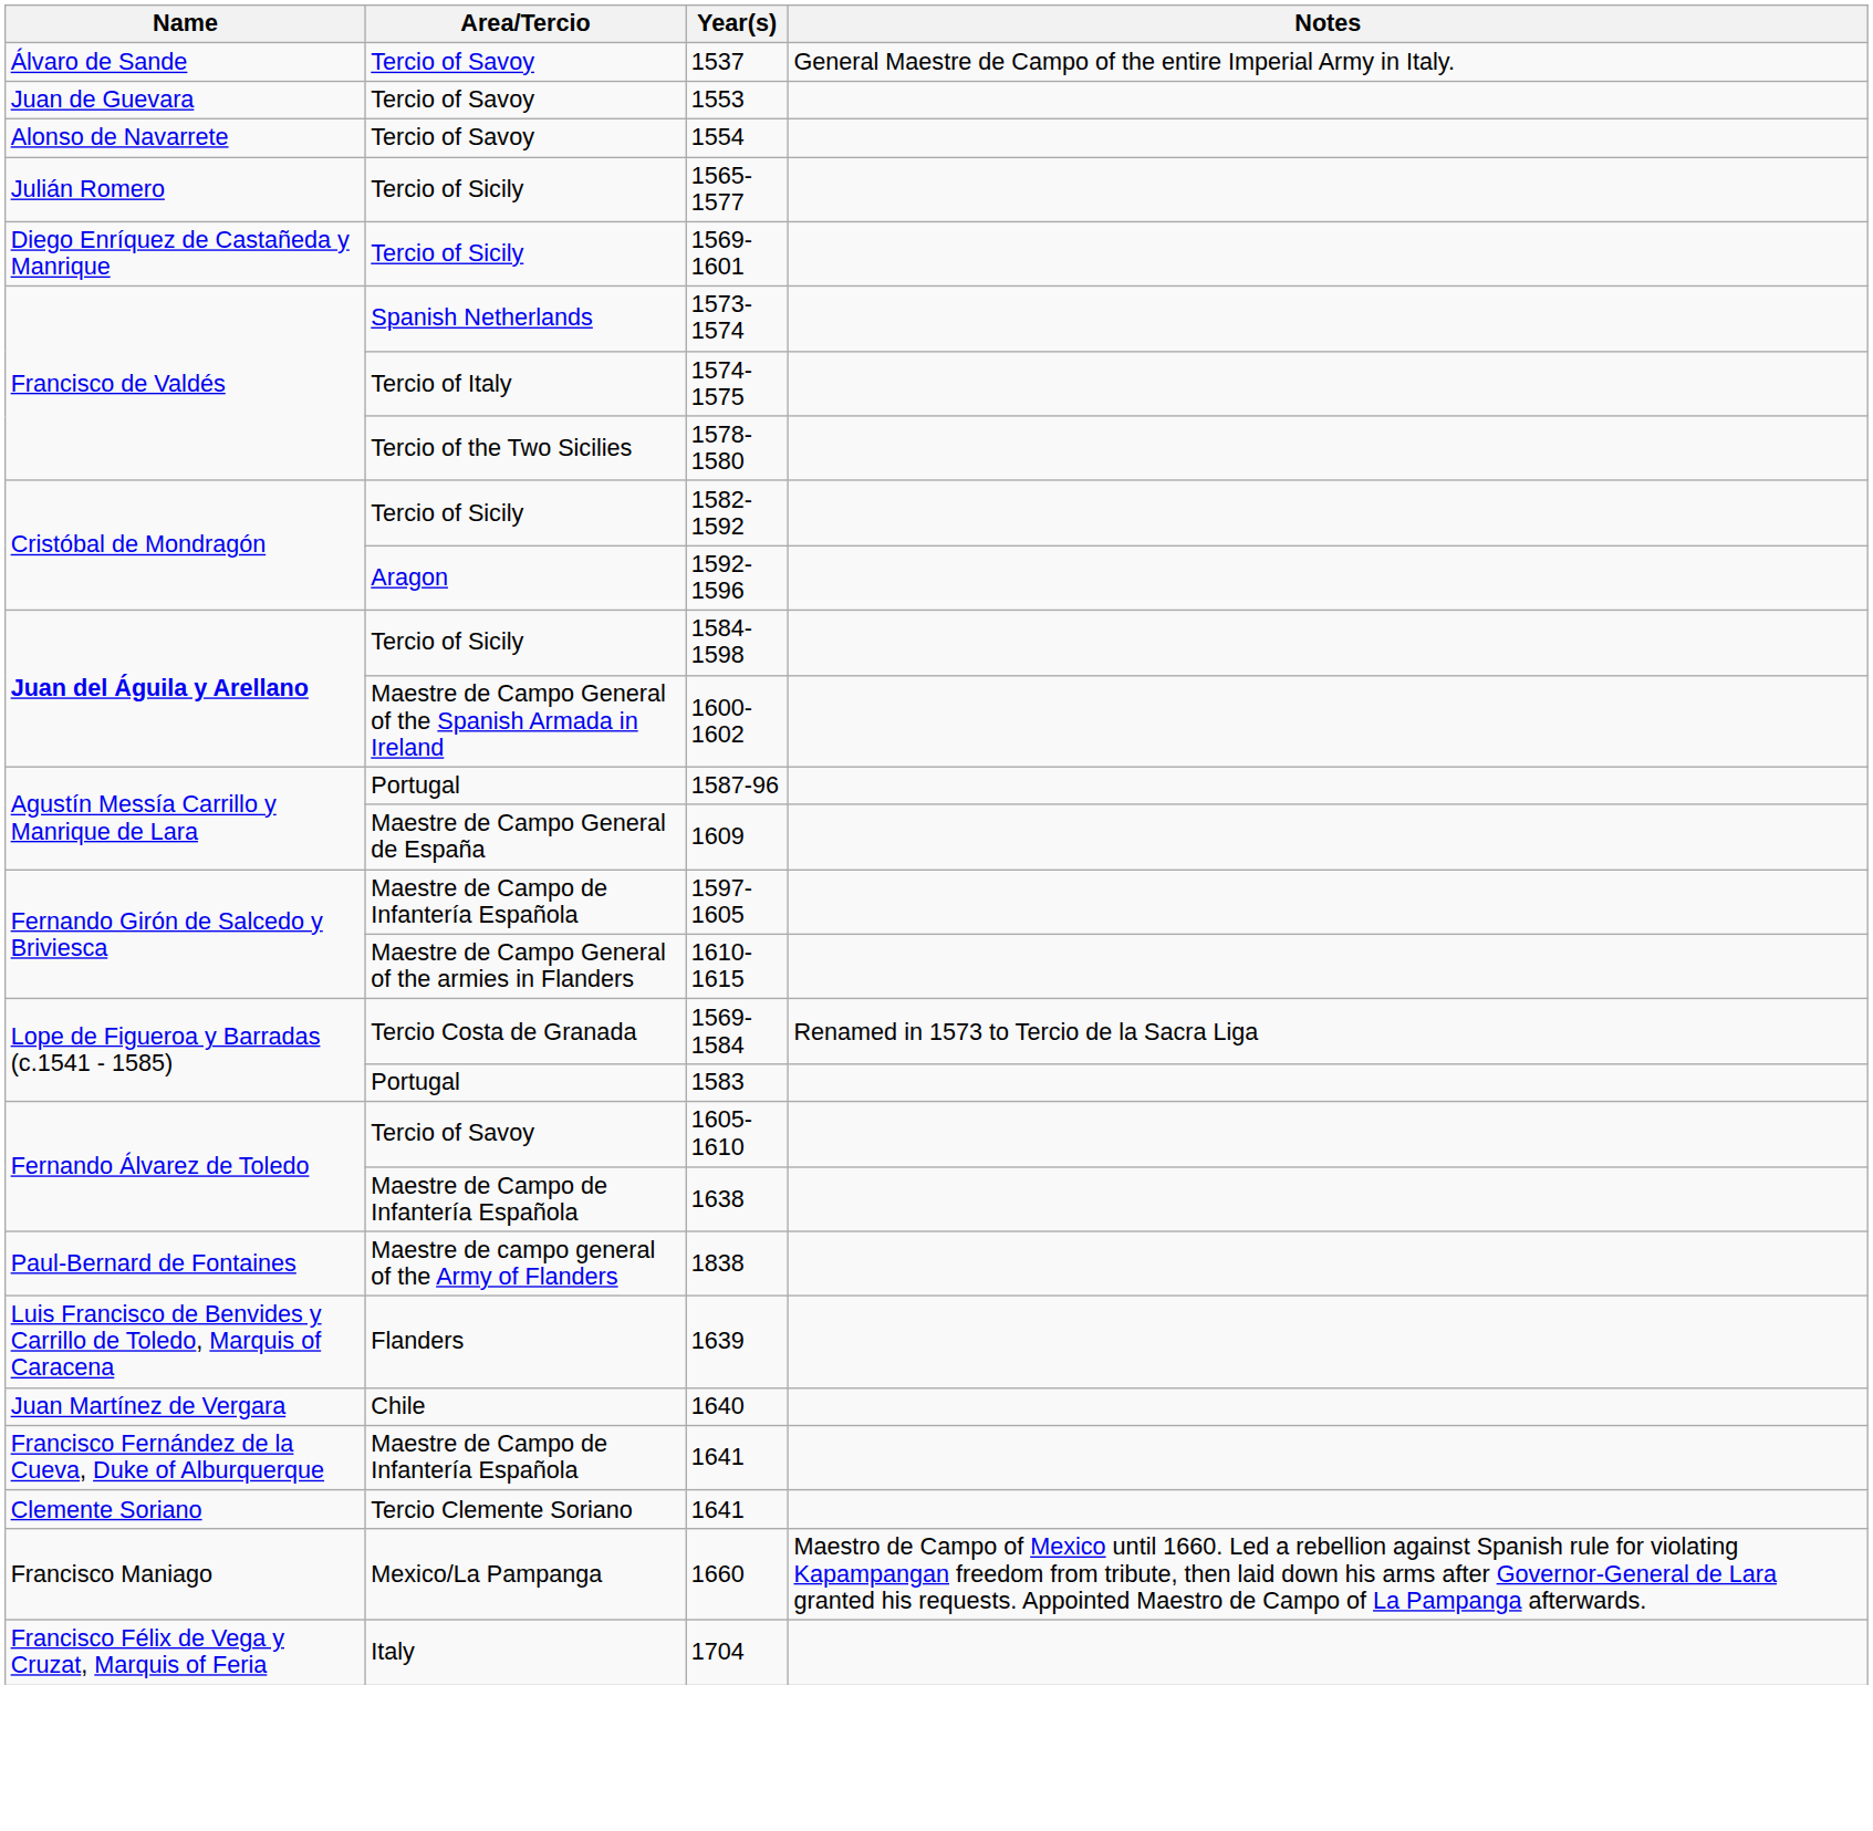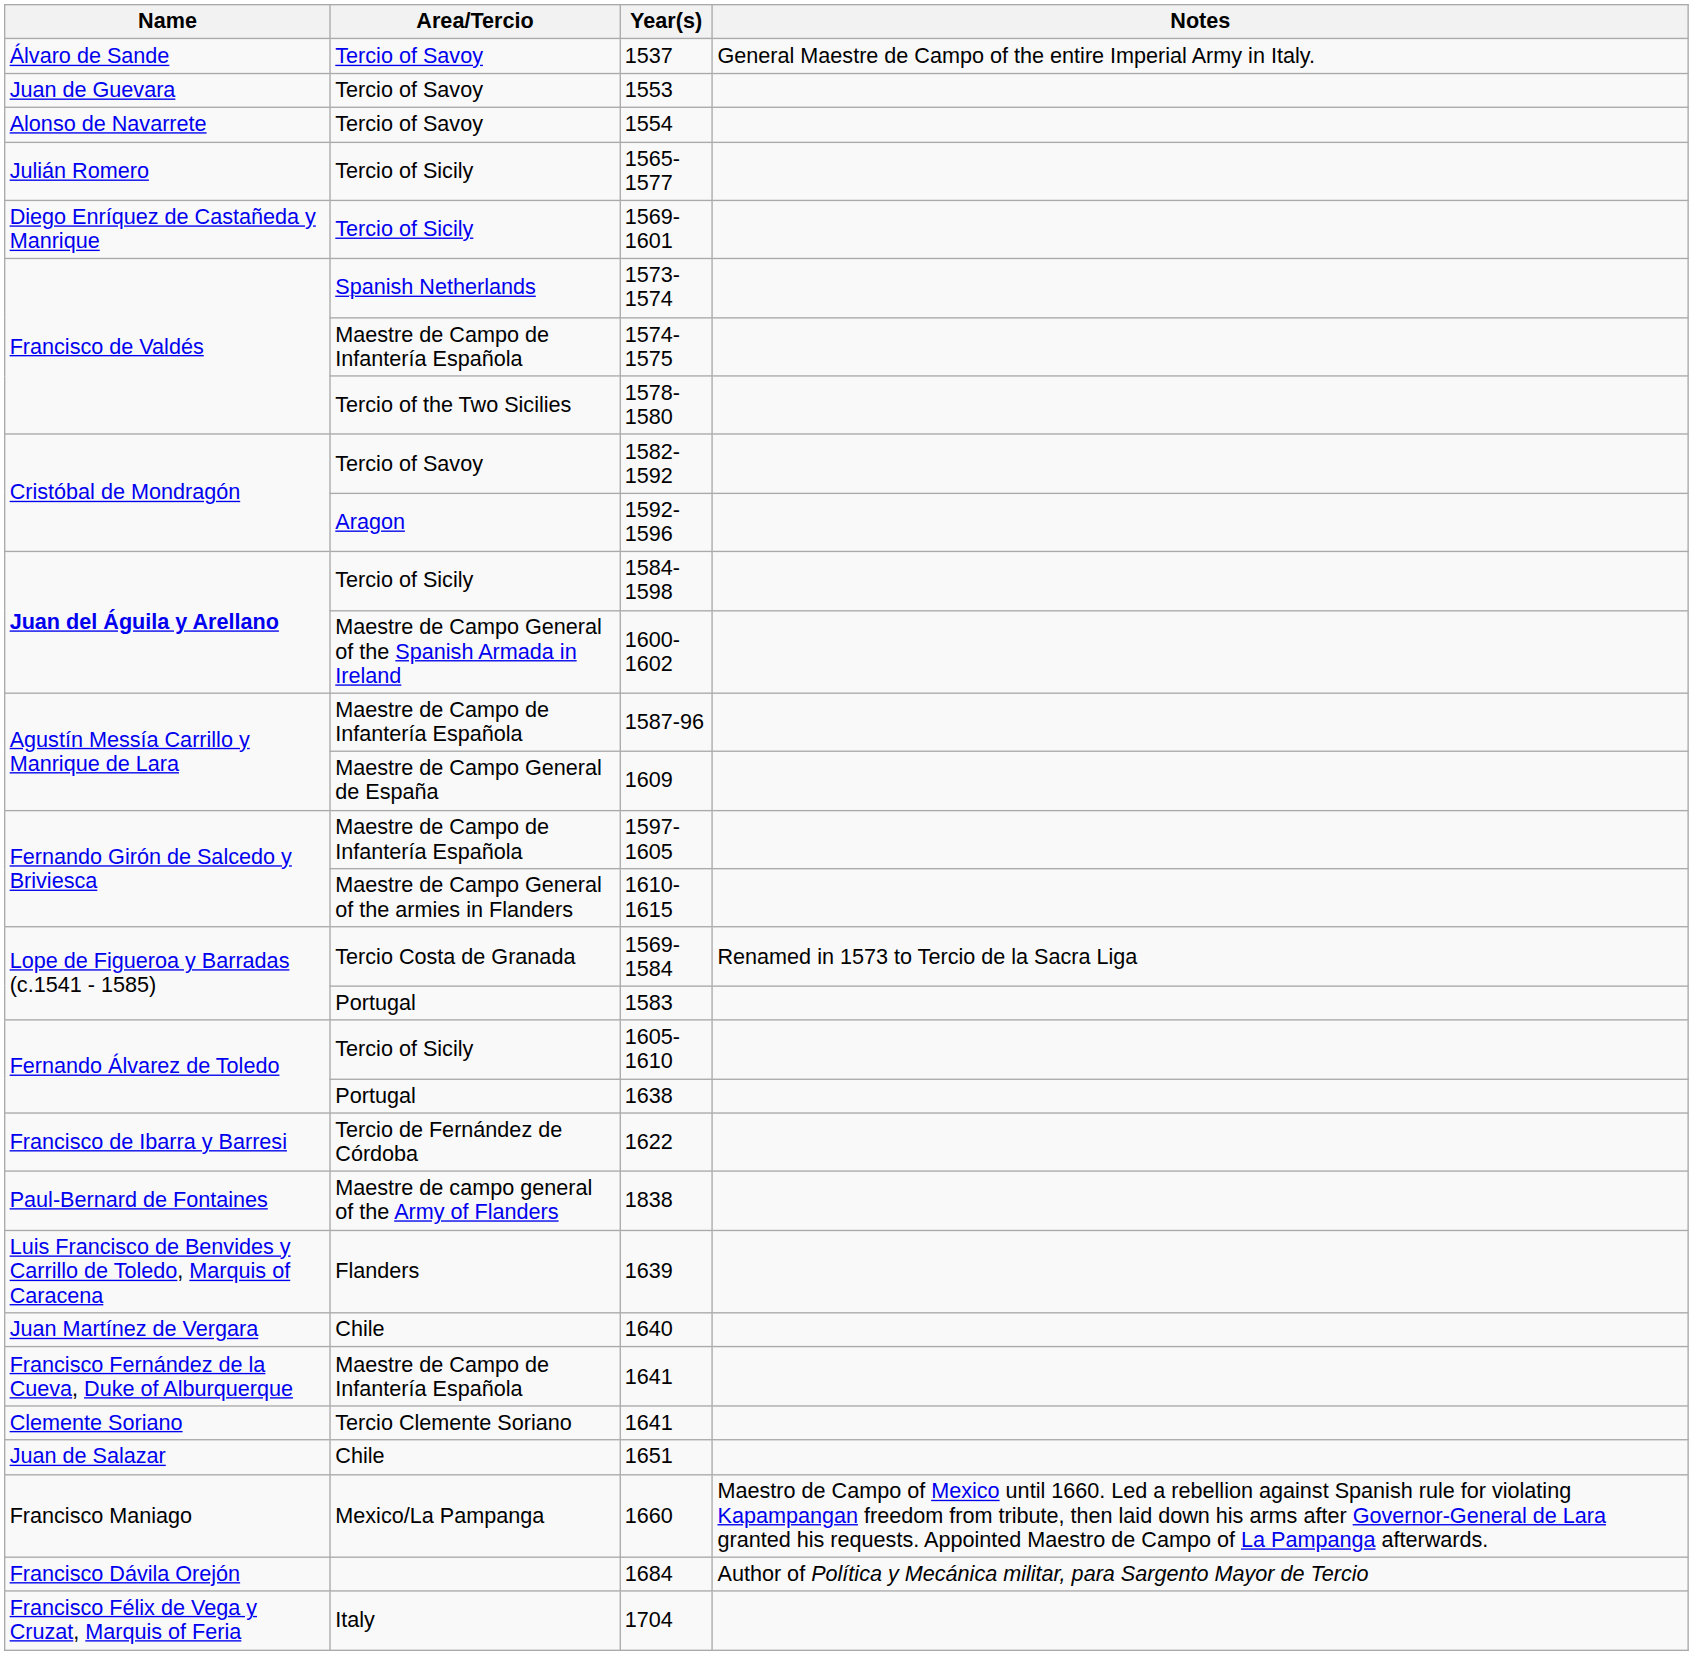 <table class="wikitable plainrowheaders">
 <tr>
 <th scope="col">Name</th>
 <th scope="col">Area/Tercio</th>
 <th scope="col">Year(s)</th>
 <th scope="col" class="unsortable">Notes</th>
 </tr>
 <tr>
 <td><a href='#'>Álvaro de Sande</a></td>
 <td scope="row"><a href='#'>Tercio of Savoy</a></td>
 <td scope="row">1537</td>
 <td scope="row">General Maestre de Campo of the entire Imperial Army in Italy.</td>
 </tr>
 <tr>
 <td><a href='#'>Juan de Guevara</a></td>
 <td scope="row">Tercio of Savoy</td>
 <td scope="row">1553</td>
 <td scope="row"> </td>
 </tr>
 <tr>
 <td><a href='#'>Alonso de Navarrete</a></td>
 <td scope="row">Tercio of Savoy</td>
 <td scope="row">1554</td>
 <td scope="row"> </td>
 </tr>
 <tr>
 <td><a href='#'>Julián Romero</a></td>
 <td scope="row">Tercio of Sicily</td>
 <td scope="row">1565-1577</td>
 <td scope="row"> </td>
 </tr>
 <tr>
 <td><a href='#'>Diego Enríquez de Castañeda y Manrique</a></td>
 <td scope="row"><a href='#'>Tercio of Sicily</a></td>
 <td scope="row">1569-1601</td>
 <td scope="row"> </td>
 </tr>
 <tr>
 <td rowspan="3"><a href='#'>Francisco de Valdés</a></td>
 <td scope="row"><a href='#'>Spanish Netherlands</a></td>
 <td scope="row">1573-1574</td>
 <td scope="row"> </td>
 </tr>
 <tr>
-<td scope="row">Tercio of Italy</td>
+<td scope="row">Maestre de Campo de Infantería Española</td>
 <td scope="row">1574-1575</td>
 <td scope="row"> </td>
 </tr>
 <tr>
 <td scope="row">Tercio of the Two Sicilies</td>
 <td scope="row">1578-1580</td>
 <td scope="row"> </td>
 </tr>
 <tr>
 <td rowspan="2"><a href='#'>Cristóbal de Mondragón</a></td>
-<td scope="row">Tercio of Sicily</td>
+<td scope="row">Tercio of Savoy</td>
 <td scope="row">1582-1592</td>
 <td scope="row"> </td>
 </tr>
 <tr>
 <td scope="row"><a href='#'>Aragon</a></td>
 <td scope="row">1592-1596</td>
 <td scope="row"> </td>
 </tr>
 <tr>
 <td rowspan="2"><a href='#'><strong>Juan del Águila y Arellano</strong></a></td>
 <td scope="row">Tercio of Sicily</td>
 <td scope="row">1584-1598</td>
 <td scope="row"> </td>
 </tr>
 <tr>
 <td scope="row">Maestre de Campo General of the <a href='#'>Spanish Armada in Ireland</a></td>
 <td scope="row">1600-1602</td>
 <td scope="row"> </td>
 </tr>
 <tr>
 <td rowspan="2"><a href='#'>Agustín Messía Carrillo y Manrique de Lara</a></td>
-<td scope="row">Portugal</td>
+<td scope="row">Maestre de Campo de Infantería Española</td>
 <td scope="row">1587-96</td>
 <td scope="row"> </td>
 </tr>
 <tr>
 <td scope="row">Maestre de Campo General de España</td>
 <td scope="row">1609</td>
 <td scope="row"> </td>
 </tr>
 <tr>
 <td rowspan="2"><a href='#'>Fernando Girón de Salcedo y Briviesca</a></td>
 <td scope="row">Maestre de Campo de Infantería Española</td>
 <td scope="row">1597-1605</td>
 <td scope="row"> </td>
 </tr>
 <tr>
 <td scope="row">Maestre de Campo General of the armies in Flanders</td>
 <td scope="row">1610-1615</td>
 <td scope="row"> </td>
 </tr>
 <tr>
 <td rowspan="2"><a href='#'>Lope de Figueroa y Barradas</a> (c.1541 - 1585)</td>
 <td scope="row">Tercio Costa de Granada</td>
 <td scope="row">1569-1584</td>
 <td scope="row">Renamed in 1573 to Tercio de la Sacra Liga</td>
 </tr>
 <tr>
 <td scope="row">Portugal</td>
 <td scope="row">1583</td>
 <td scope="row"> </td>
 </tr>
 <tr>
 <td rowspan="2"><a href='#'>Fernando Álvarez de Toledo</a></td>
-<td scope="row">Tercio of Savoy</td>
+<td scope="row">Tercio of Sicily</td>
 <td scope="row">1605-1610</td>
 <td scope="row"> </td>
 </tr>
 <tr>
-<td scope="row">Maestre de Campo de Infantería Española</td>
+<td scope="row">Portugal</td>
 <td scope="row">1638</td>
+<td scope="row"> </td>
+</tr>
+<tr>
+<td><a href='#'>Francisco de Ibarra y Barresi</a></td>
+<td scope="row">Tercio de Fernández de Córdoba</td>
+<td scope="row">1622</td>
 <td scope="row"> </td>
 </tr>
 <tr>
 <td><a href='#'>Paul-Bernard de Fontaines</a></td>
 <td scope="row">Maestre de campo general of the <a href='#'>Army of Flanders</a></td>
 <td scope="row">1838</td>
 <td scope="row"> </td>
 </tr>
 <tr>
 <td><a href='#'>Luis Francisco de Benvides y Carrillo de Toledo</a>, <a href='#'>Marquis of Caracena</a></td>
 <td scope="row">Flanders</td>
 <td scope="row">1639</td>
 <td scope="row"> </td>
 </tr>
 <tr>
 <td><a href='#'>Juan Martínez de Vergara</a></td>
 <td scope="row">Chile</td>
 <td scope="row">1640</td>
 <td scope="row"> </td>
 </tr>
 <tr>
 <td><a href='#'>Francisco Fernández de la Cueva</a>, <a href='#'>Duke of Alburquerque</a></td>
 <td scope="row">Maestre de Campo de Infantería Española</td>
 <td scope="row">1641</td>
 <td scope="row"> </td>
 </tr>
 <tr>
 <td><a href='#'>Clemente Soriano</a></td>
 <td scope="row">Tercio Clemente Soriano</td>
 <td scope="row">1641</td>
 <td scope="row"> </td>
 </tr>
 <tr>
+<td><a href='#'>Juan de Salazar</a></td>
+<td scope="row">Chile</td>
+<td scope="row">1651</td>
+<td scope="row"> </td>
+</tr>
+<tr>
 <td>Francisco Maniago</td>
 <td>Mexico/La Pampanga</td>
 <td>1660</td>
 <td>Maestro de Campo of <a href='#'>Mexico</a> until 1660. Led a rebellion against Spanish rule for violating <a href='#'>Kapampangan</a> freedom from tribute, then laid down his arms after <a href='#'>Governor-General de Lara</a> granted his requests. Appointed Maestro de Campo of <a href='#'>La Pampanga</a> afterwards.</td>
+</tr>
+<tr>
+<td><a href='#'>Francisco Dávila Orejón</a></td>
+<td scope="row"> </td>
+<td scope="row">1684</td>
+<td scope="row">Author of <em>Política y Mecánica militar, para Sargento Mayor de Tercio</em></td>
 </tr>
 <tr>
 <td><a href='#'>Francisco Félix de Vega y Cruzat</a>, <a href='#'>Marquis of Feria</a></td>
 <td scope="row">Italy</td>
 <td scope="row">1704</td>
 <td scope="row"> </td>
 </tr>
 </table>
